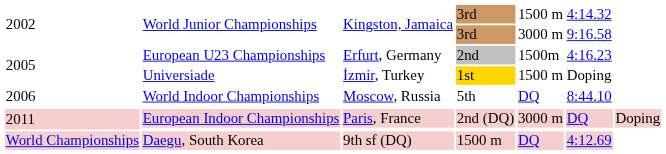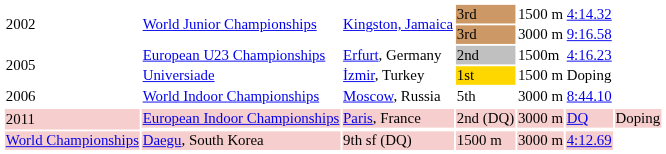 <table>
 <tr>
 <td rowspan=2>2002</td>
 <td rowspan=2><a href='#'>World Junior Championships</a></td>
 <td rowspan=2><a href='#'>Kingston, Jamaica</a></td>
 <td bgcolor="cc9966">3rd</td>
 <td>1500 m</td>
 <td><a href='#'>4:14.32</a></td>
 </tr>
 <tr>
 <td bgcolor="cc9966">3rd</td>
 <td>3000 m</td>
 <td><a href='#'>9:16.58</a></td>
 </tr>
 <tr>
 <td rowspan=2>2005</td>
 <td><a href='#'>European U23 Championships</a></td>
 <td><a href='#'>Erfurt</a>, Germany</td>
 <td bgcolor=silver>2nd</td>
 <td>1500m</td>
 <td><a href='#'>4:16.23</a></td>
 </tr>
 <tr>
 <td><a href='#'>Universiade</a></td>
 <td><a href='#'>İzmir</a>, Turkey</td>
 <td bgcolor="gold">1st</td>
 <td>1500 m</td>
 <td>Doping</td>
 </tr>
 <tr>
 <td>2006</td>
 <td><a href='#'>World Indoor Championships</a></td>
 <td><a href='#'>Moscow</a>, Russia</td>
 <td>5th</td>
-<td><a href='#'>DQ</a></td>
+<td>3000 m</td>
 <td><a href='#'>8:44.10</a></td>
 </tr>
 <tr>
 </tr>
 <tr bgcolor=#F6CECE>
 <td rowspan=2>2011</td>
 <td><a href='#'>European Indoor Championships</a></td>
 <td><a href='#'>Paris</a>, France</td>
 <td>2nd (DQ)</td>
 <td>3000 m</td>
 <td><a href='#'>DQ</a></td>
 <td>Doping</td>
 </tr>
 <tr>
 </tr>
 <tr bgcolor=#F6CECE>
 <td><a href='#'>World Championships</a></td>
 <td><a href='#'>Daegu</a>, South Korea</td>
 <td>9th sf (DQ)</td>
 <td>1500 m</td>
-<td><a href='#'>DQ</a></td>
+<td>3000 m</td>
 <td><a href='#'>4:12.69</a></td>
 </tr>
 </table>
